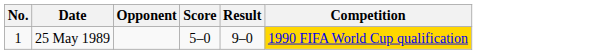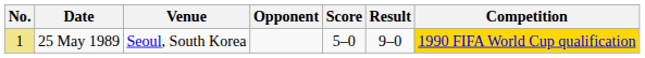 <table class="wikitable sortable">
 <tr>
 <th>No.</th>
 <th>Date</th>
+<th>Venue</th>
 <th>Opponent</th>
 <th>Score</th>
 <th>Result</th>
 <th>Competition</th>
 </tr>
 <tr>
-<td align="center">1</td>
+<td align="center" style="background: khaki;">1</td>
 <td>25 May 1989</td>
+<td><a href='#'>Seoul</a>, South Korea</td>
 <td></td>
 <td align="center">5–0</td>
 <td align="center">9–0</td>
 <td style="background: gold;"><a href='#'>1990 FIFA World Cup qualification</a></td>
 </tr>
 </table>
